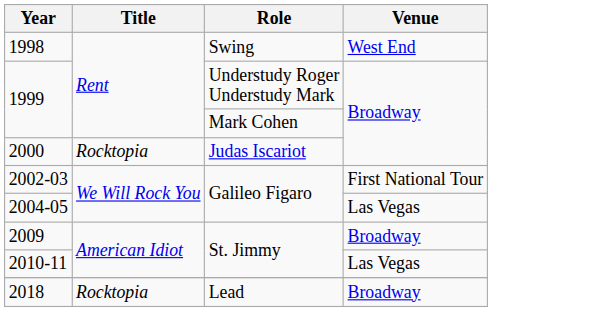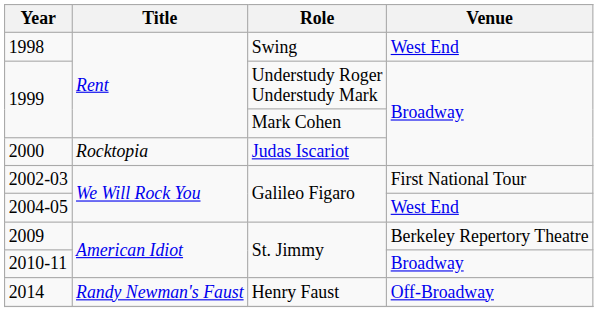 <table class="wikitable">
 <tr>
 <th>Year</th>
 <th>Title</th>
 <th>Role</th>
 <th>Venue</th>
 </tr>
 <tr>
 <td>1998</td>
 <td rowspan=3><em><a href='#'>Rent</a></em></td>
 <td>Swing</td>
 <td><a href='#'>West End</a></td>
 </tr>
 <tr>
 <td rowspan=2>1999</td>
 <td>Understudy Roger<br>Understudy Mark</td>
 <td rowspan=3><a href='#'>Broadway</a></td>
 </tr>
 <tr>
 <td>Mark Cohen</td>
 </tr>
 <tr>
 <td>2000</td>
 <td><em>Rocktopia</em></td>
 <td><a href='#'>Judas Iscariot</a></td>
 </tr>
 <tr>
 <td>2002-03</td>
 <td rowspan=2><em><a href='#'>We Will Rock You</a></em></td>
 <td rowspan=2>Galileo Figaro</td>
 <td>First National Tour</td>
 </tr>
 <tr>
 <td>2004-05</td>
-<td>Las Vegas</td>
+<td><a href='#'>West End</a></td>
 </tr>
 <tr>
 <td>2009</td>
 <td rowspan=2><em><a href='#'>American Idiot</a></em></td>
 <td rowspan=2>St. Jimmy</td>
+<td>Berkeley Repertory Theatre</td>
+</tr>
+<tr>
+<td>2010-11</td>
 <td><a href='#'>Broadway</a></td>
 </tr>
 <tr>
-<td>2010-11</td>
-<td>Las Vegas</td>
+<td>2014</td>
+<td><em><a href='#'>Randy Newman's Faust</a></em></td>
+<td>Henry Faust</td>
+<td><a href='#'>Off-Broadway</a></td>
 </tr>
 <tr>
 </tr>
-<tr>
-<td>2018</td>
-<td><em>Rocktopia</em></td>
-<td>Lead</td>
-<td><a href='#'>Broadway</a></td>
-</tr>
 </table>
